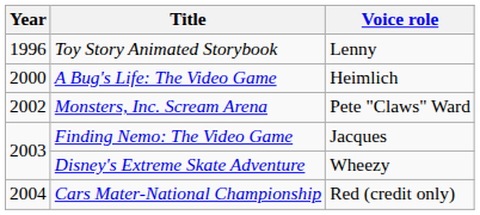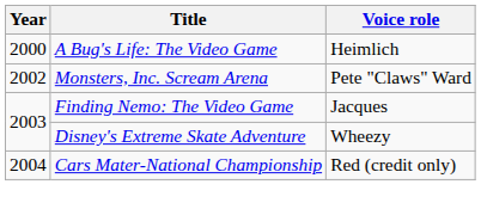 <table class="wikitable">
 <tr>
 <th>Year</th>
 <th>Title</th>
 <th><a href='#'>Voice role</a></th>
-</tr>
-<tr>
-<td>1996</td>
-<td><em>Toy Story Animated Storybook</em></td>
-<td>Lenny</td>
 </tr>
 <tr>
 <td>2000</td>
 <td><em><a href='#'>A Bug's Life: The Video Game</a></em></td>
 <td>Heimlich</td>
 </tr>
 <tr>
 <td>2002</td>
 <td><em><a href='#'>Monsters, Inc. Scream Arena</a></em></td>
 <td>Pete "Claws" Ward</td>
 </tr>
 <tr>
 <td rowspan=2>2003</td>
 <td><em><a href='#'>Finding Nemo: The Video Game</a></em></td>
 <td>Jacques</td>
 </tr>
 <tr>
 <td><em><a href='#'>Disney's Extreme Skate Adventure</a></em></td>
 <td>Wheezy</td>
 </tr>
 <tr>
 <td>2004</td>
 <td><em><a href='#'>Cars Mater-National Championship</a></em></td>
 <td>Red (credit only)</td>
 </tr>
 </table>
